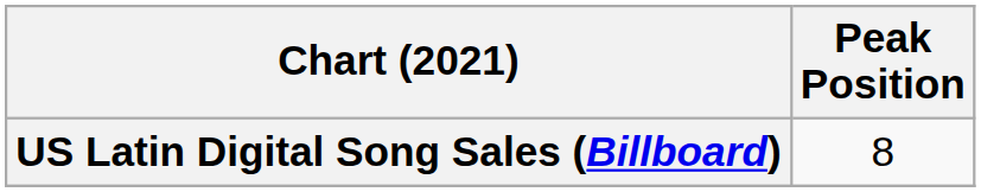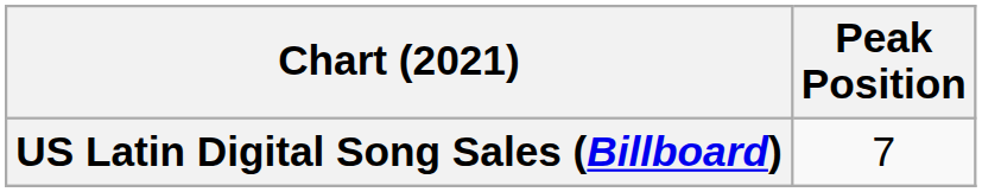 <table class="wikitable plainrowheaders" style="text-align:center;">
 <tr>
 <th scope="col">Chart (2021)</th>
 <th scope="col">Peak <br> Position</th>
 </tr>
 <tr>
 <th scope="row">US Latin Digital Song Sales (<em><a href='#'>Billboard</a></em>) </th>
-<td style="text-align:center;">8</td>
+<td style="text-align:center;">7</td>
 </tr>
 <tr>
 </tr>
 </table>
